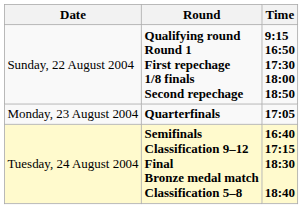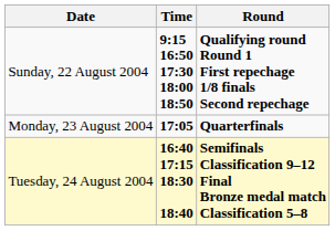 <table class="wikitable">
 <tr>
 <th>Date</th>
+<th>Time</th>
 <th>Round</th>
-<th>Time</th>
 </tr>
 <tr>
 <td>Sunday, 22 August 2004</td>
+<td><strong>9:15</strong><br><strong>16:50</strong><br><strong>17:30</strong><br><strong>18:00</strong><br><strong>18:50</strong></td>
 <td><strong>Qualifying round</strong><br><strong>Round 1</strong><br><strong>First repechage</strong><br><strong>1/8 finals</strong><br><strong>Second repechage</strong></td>
-<td><strong>9:15</strong><br><strong>16:50</strong><br><strong>17:30</strong><br><strong>18:00</strong><br><strong>18:50</strong></td>
 </tr>
 <tr>
 <td>Monday, 23 August 2004</td>
+<td><strong>17:05</strong></td>
 <td><strong>Quarterfinals</strong></td>
-<td><strong>17:05</strong></td>
 </tr>
 <tr style=background:lemonchiffon>
 <td>Tuesday, 24 August 2004</td>
+<td><strong>16:40</strong><br><strong>17:15</strong><br><strong>18:30</strong><br> <br><strong>18:40</strong></td>
 <td><strong>Semifinals</strong><br><strong>Classification 9–12</strong><br><strong>Final</strong><br><strong>Bronze medal match</strong><br><strong>Classification 5–8</strong></td>
-<td><strong>16:40</strong><br><strong>17:15</strong><br><strong>18:30</strong><br> <br><strong>18:40</strong></td>
 </tr>
 </table>
